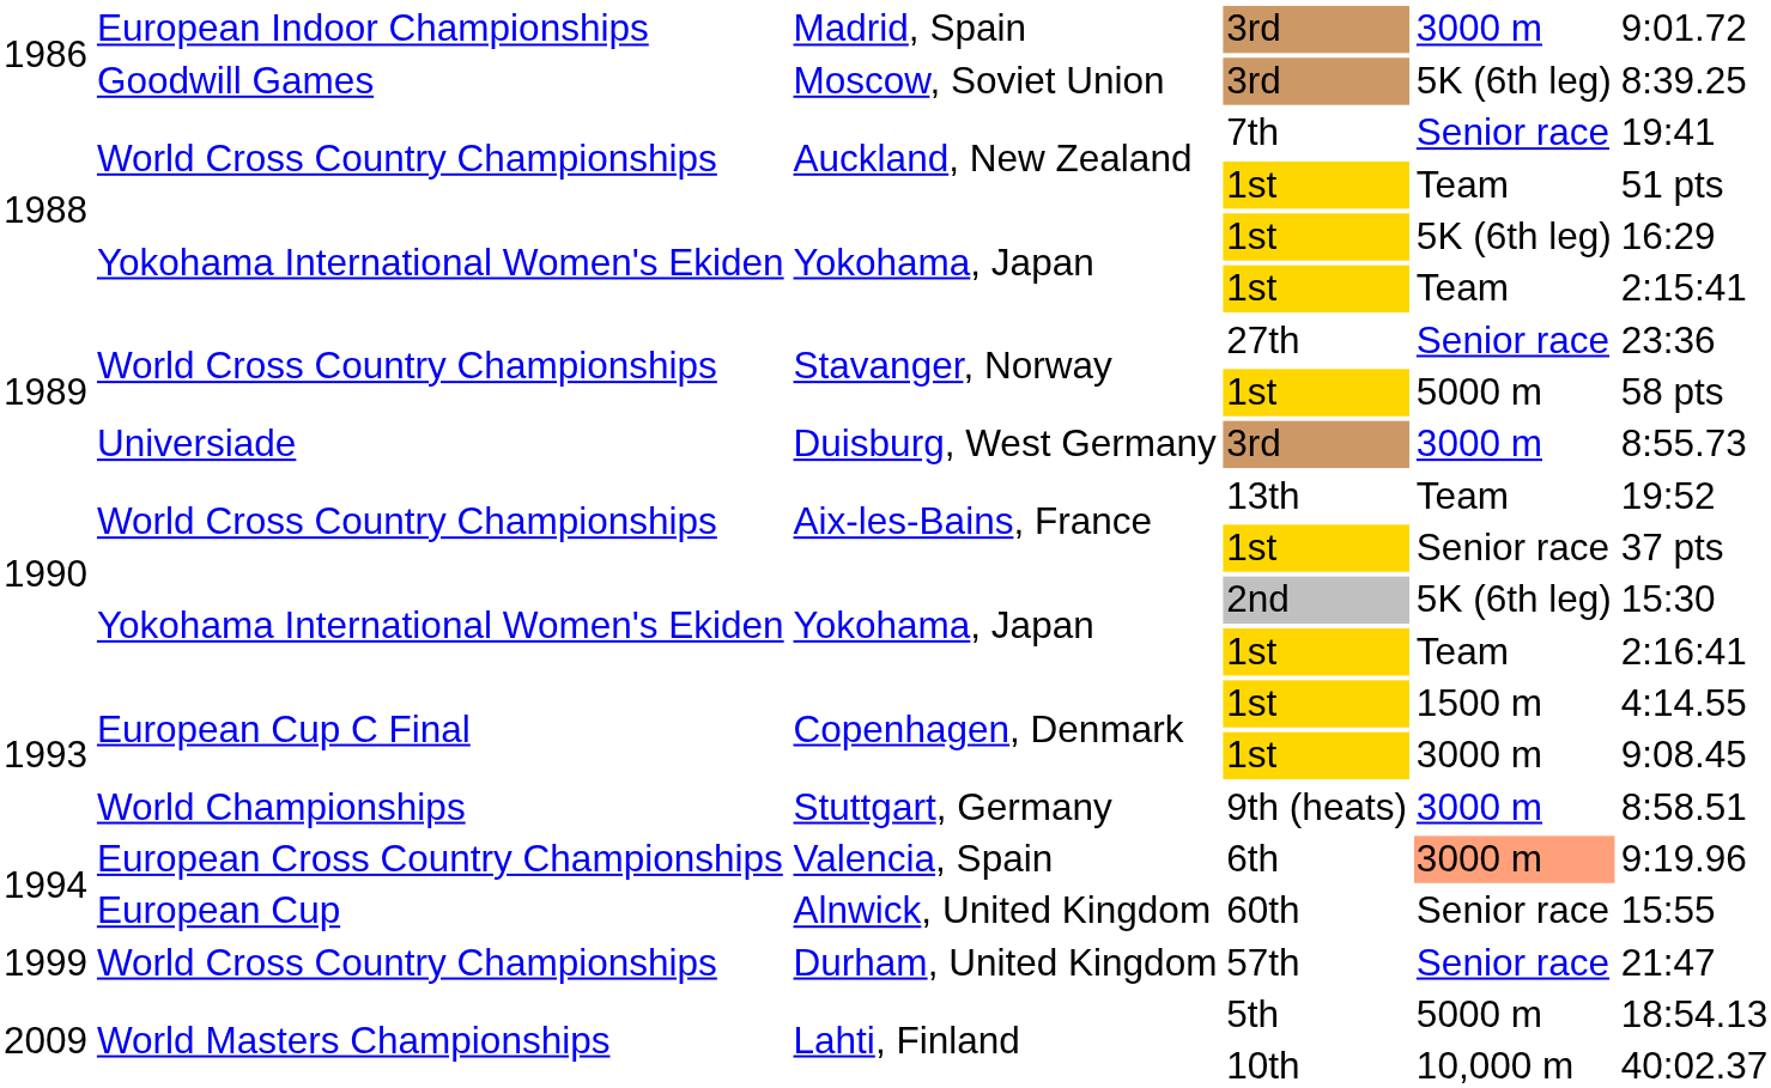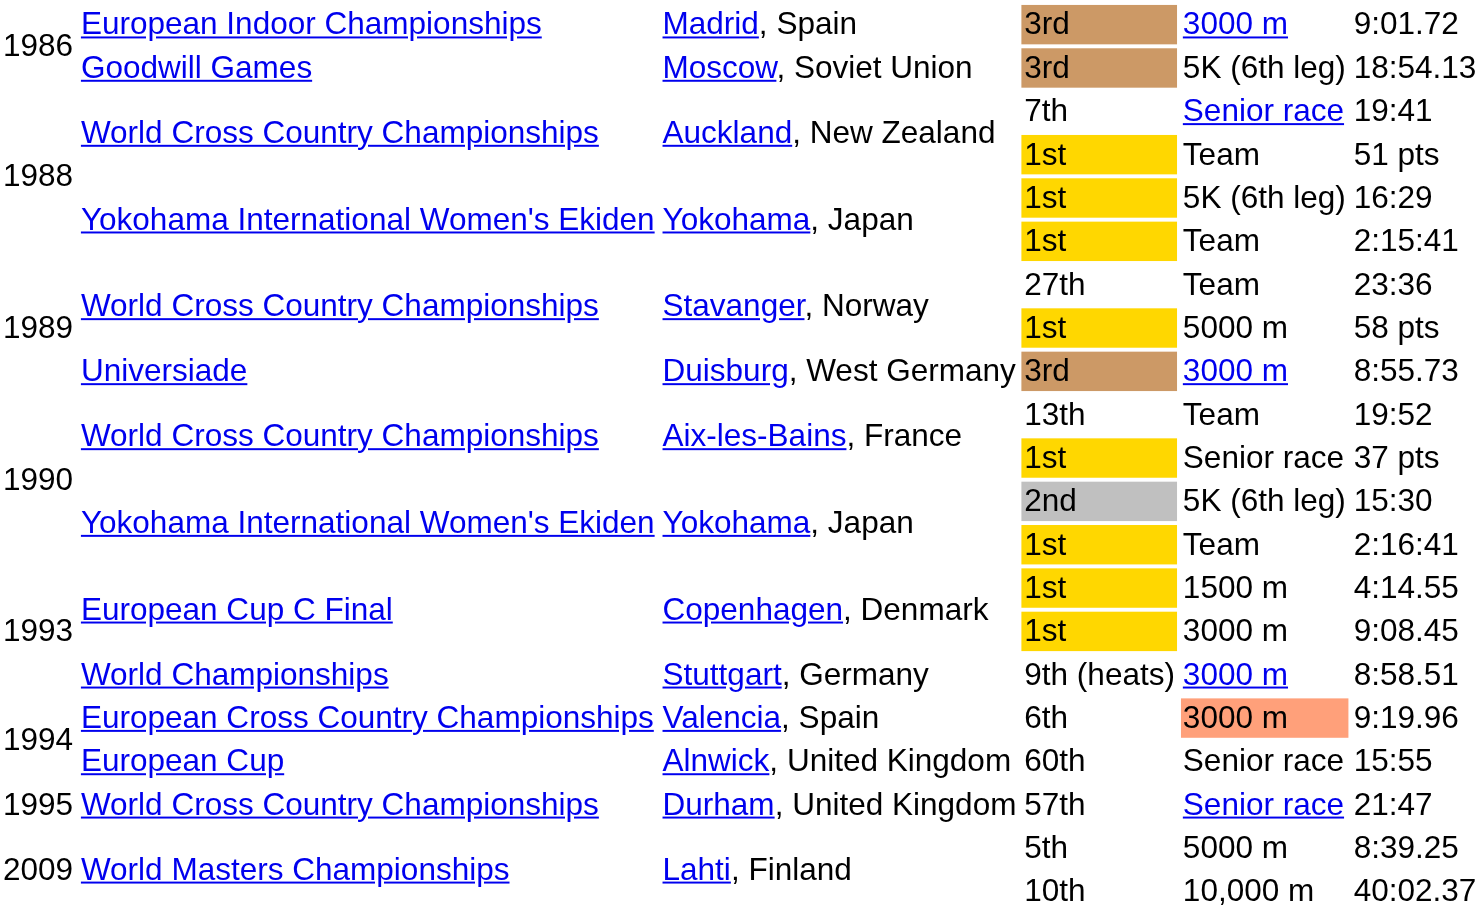 <table>
 <tr>
 <td rowspan=2>1986</td>
 <td><a href='#'>European Indoor Championships</a></td>
 <td><a href='#'>Madrid</a>, Spain</td>
 <td bgcolor=cc9966>3rd</td>
 <td><a href='#'>3000 m</a></td>
 <td>9:01.72</td>
 </tr>
 <tr>
 <td><a href='#'>Goodwill Games</a></td>
 <td><a href='#'>Moscow</a>, Soviet Union</td>
 <td bgcolor=cc9966>3rd</td>
 <td>5K (6th leg)</td>
-<td>8:39.25</td>
+<td>18:54.13</td>
 </tr>
 <tr>
 <td rowspan=4>1988</td>
 <td rowspan=2><a href='#'>World Cross Country Championships</a></td>
 <td rowspan=2><a href='#'>Auckland</a>, New Zealand</td>
 <td>7th</td>
 <td><a href='#'>Senior race</a></td>
 <td>19:41</td>
 </tr>
 <tr>
 <td bgcolor=gold>1st</td>
 <td>Team</td>
 <td>51 pts</td>
 </tr>
 <tr>
 <td rowspan=2><a href='#'>Yokohama International Women's Ekiden</a></td>
 <td rowspan=2><a href='#'>Yokohama</a>, Japan</td>
 <td bgcolor=gold>1st</td>
 <td>5K (6th leg)</td>
 <td>16:29</td>
 </tr>
 <tr>
 <td bgcolor=gold>1st</td>
 <td>Team</td>
 <td>2:15:41</td>
 </tr>
 <tr>
 <td rowspan=3>1989</td>
 <td rowspan=2><a href='#'>World Cross Country Championships</a></td>
 <td rowspan=2><a href='#'>Stavanger</a>, Norway</td>
 <td>27th</td>
-<td><a href='#'>Senior race</a></td>
+<td>Team</td>
 <td>23:36</td>
 </tr>
 <tr>
 <td bgcolor=gold>1st</td>
 <td>5000 m</td>
 <td>58 pts</td>
 </tr>
 <tr>
 <td><a href='#'>Universiade</a></td>
 <td><a href='#'>Duisburg</a>, West Germany</td>
 <td bgcolor=cc9966>3rd</td>
 <td><a href='#'>3000 m</a></td>
 <td>8:55.73</td>
 </tr>
 <tr>
 <td rowspan=4>1990</td>
 <td rowspan=2><a href='#'>World Cross Country Championships</a></td>
 <td rowspan=2><a href='#'>Aix-les-Bains</a>, France</td>
 <td>13th</td>
 <td>Team</td>
 <td>19:52</td>
 </tr>
 <tr>
 <td bgcolor=gold>1st</td>
 <td>Senior race</td>
 <td>37 pts</td>
 </tr>
 <tr>
 <td rowspan=2><a href='#'>Yokohama International Women's Ekiden</a></td>
 <td rowspan=2><a href='#'>Yokohama</a>, Japan</td>
 <td bgcolor=silver>2nd</td>
 <td>5K (6th leg)</td>
 <td>15:30</td>
 </tr>
 <tr>
 <td bgcolor=gold>1st</td>
 <td>Team</td>
 <td>2:16:41</td>
 </tr>
 <tr>
 <td rowspan=3>1993</td>
 <td rowspan=2><a href='#'>European Cup C Final</a></td>
 <td rowspan=2><a href='#'>Copenhagen</a>, Denmark</td>
 <td bgcolor=gold>1st</td>
 <td>1500 m</td>
 <td>4:14.55</td>
 </tr>
 <tr>
 <td bgcolor=gold>1st</td>
 <td>3000 m</td>
 <td>9:08.45</td>
 </tr>
 <tr>
 <td><a href='#'>World Championships</a></td>
 <td><a href='#'>Stuttgart</a>, Germany</td>
 <td>9th (heats)</td>
 <td><a href='#'>3000 m</a></td>
 <td>8:58.51</td>
 </tr>
 <tr>
 <td rowspan=2>1994</td>
 <td><a href='#'>European Cross Country Championships</a></td>
 <td><a href='#'>Valencia</a>, Spain</td>
 <td>6th</td>
 <td style="background: lightsalmon;">3000 m</td>
 <td>9:19.96</td>
 </tr>
 <tr>
 <td><a href='#'>European Cup</a></td>
 <td><a href='#'>Alnwick</a>, United Kingdom</td>
 <td>60th</td>
 <td>Senior race</td>
 <td>15:55</td>
 </tr>
 <tr>
-<td>1999</td>
+<td>1995</td>
 <td><a href='#'>World Cross Country Championships</a></td>
 <td><a href='#'>Durham</a>, United Kingdom</td>
 <td>57th</td>
 <td><a href='#'>Senior race</a></td>
 <td>21:47</td>
 </tr>
 <tr>
 <td rowspan=2>2009</td>
 <td rowspan=2><a href='#'>World Masters Championships</a></td>
 <td rowspan=2><a href='#'>Lahti</a>, Finland</td>
 <td>5th</td>
 <td>5000 m</td>
-<td>18:54.13</td>
+<td>8:39.25</td>
 </tr>
 <tr>
 <td>10th</td>
 <td>10,000 m</td>
 <td>40:02.37</td>
 </tr>
 </table>
